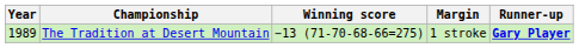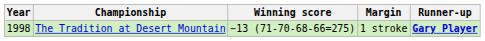 <table class="wikitable">
 <tr>
 <th>Year</th>
 <th>Championship</th>
 <th>Winning score</th>
 <th>Margin</th>
 <th>Runner-up</th>
 </tr>
 <tr style="background:#d0f0c0;">
-<td>1989</td>
+<td>1998</td>
 <td><a href='#'>The Tradition at Desert Mountain</a></td>
 <td>−13 (71-70-68-66=275)</td>
 <td>1 stroke</td>
 <td><strong> <a href='#'>Gary Player</a></strong></td>
 </tr>
 </table>
